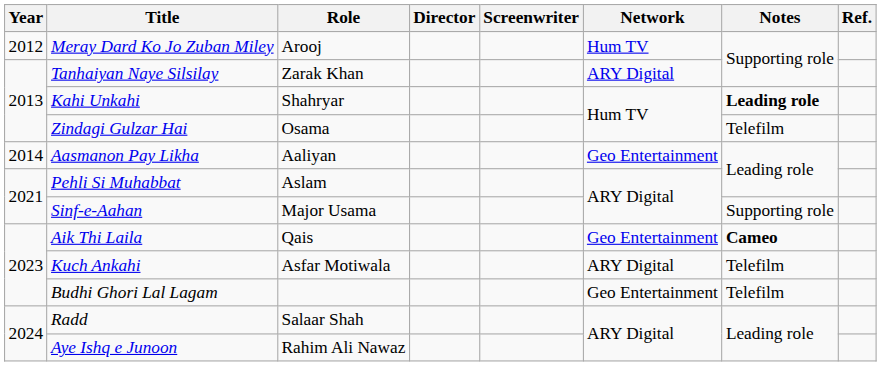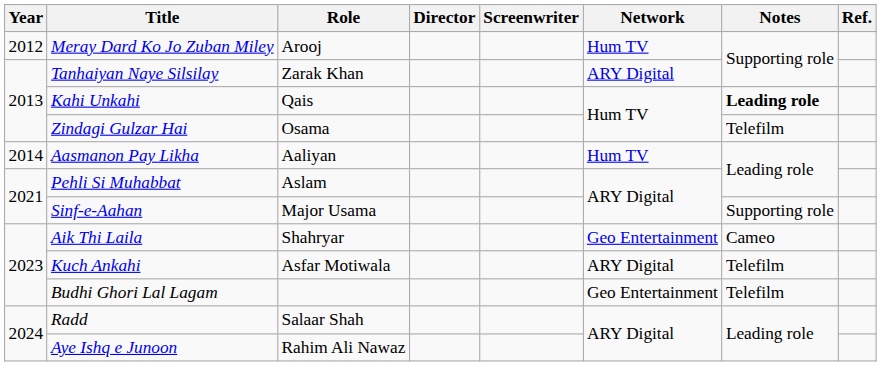 <table class="wikitable sortable">
 <tr>
 <th>Year</th>
 <th>Title</th>
 <th>Role</th>
 <th>Director</th>
 <th>Screenwriter</th>
 <th>Network</th>
 <th>Notes</th>
 <th>Ref.</th>
 </tr>
 <tr>
 <td>2012</td>
 <td><em><a href='#'>Meray Dard Ko Jo Zuban Miley</a></em></td>
 <td>Arooj</td>
 <td></td>
 <td></td>
 <td><a href='#'>Hum TV</a></td>
 <td rowspan="2">Supporting role</td>
 <td></td>
 </tr>
 <tr>
 <td rowspan="3">2013</td>
 <td><em><a href='#'>Tanhaiyan Naye Silsilay</a></em></td>
 <td>Zarak Khan</td>
 <td></td>
 <td></td>
 <td><a href='#'>ARY Digital</a></td>
 <td></td>
 </tr>
 <tr>
 <td><em><a href='#'>Kahi Unkahi</a></em></td>
-<td>Shahryar</td>
+<td>Qais</td>
 <td></td>
 <td></td>
 <td rowspan="2">Hum TV</td>
 <td><strong>Leading role</strong></td>
 <td></td>
 </tr>
 <tr>
 <td><em><a href='#'>Zindagi Gulzar Hai</a></em></td>
 <td>Osama</td>
 <td></td>
 <td></td>
 <td>Telefilm</td>
 <td></td>
 </tr>
 <tr>
 <td>2014</td>
 <td><em><a href='#'>Aasmanon Pay Likha</a></em></td>
 <td>Aaliyan</td>
 <td></td>
 <td></td>
-<td><a href='#'>Geo Entertainment</a></td>
+<td><a href='#'>Hum TV</a></td>
 <td rowspan="2">Leading role</td>
 <td></td>
 </tr>
 <tr>
 <td rowspan="2">2021</td>
 <td><em><a href='#'>Pehli Si Muhabbat</a></em></td>
 <td>Aslam</td>
 <td></td>
 <td></td>
 <td rowspan="2">ARY Digital</td>
 <td></td>
 </tr>
 <tr>
 <td><em><a href='#'>Sinf-e-Aahan</a></em></td>
 <td>Major Usama</td>
 <td></td>
 <td></td>
 <td>Supporting role</td>
 <td></td>
 </tr>
 <tr>
 <td rowspan="3">2023</td>
 <td><em><a href='#'>Aik Thi Laila</a></em></td>
-<td>Qais</td>
+<td>Shahryar</td>
 <td></td>
 <td></td>
 <td><a href='#'>Geo Entertainment</a></td>
-<td><strong>Cameo</strong></td>
+<td>Cameo</td>
 <td></td>
 </tr>
 <tr>
 <td><em><a href='#'>Kuch Ankahi</a></em></td>
 <td>Asfar Motiwala</td>
 <td></td>
 <td></td>
 <td>ARY Digital</td>
 <td>Telefilm</td>
 <td></td>
 </tr>
 <tr>
 <td><em>Budhi Ghori Lal Lagam</em></td>
 <td></td>
 <td></td>
 <td></td>
 <td>Geo Entertainment</td>
 <td>Telefilm</td>
 <td></td>
 </tr>
 <tr>
 <td rowspan="2">2024</td>
 <td><em>Radd</em></td>
 <td>Salaar Shah</td>
 <td></td>
 <td></td>
 <td rowspan="2">ARY Digital</td>
 <td rowspan="2">Leading role</td>
 <td></td>
 </tr>
 <tr>
 <td><em><a href='#'>Aye Ishq e Junoon</a></em></td>
 <td>Rahim Ali Nawaz</td>
 <td></td>
 <td></td>
 <td></td>
 </tr>
 </table>
